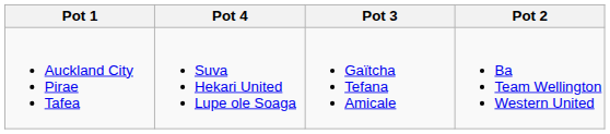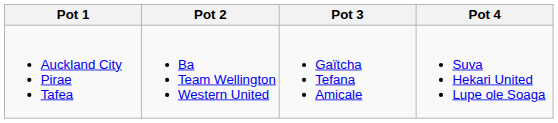 <table class="wikitable">
 <tr>
 <th width=25%>Pot 1</th>
+<th width=25%>Pot 2</th>
+<th width=25%>Pot 3</th>
 <th width=25%>Pot 4</th>
-<th width=25%>Pot 3</th>
-<th width=25%>Pot 2</th>
 </tr>
 <tr>
 <td valign=top><br><ul><li> <a href='#'>Auckland City</a></li><li> <a href='#'>Pirae</a></li><li> <a href='#'>Tafea</a></li></ul></td>
+<td valign=top><br><ul><li> <a href='#'>Ba</a></li><li> <a href='#'>Team Wellington</a></li><li> <a href='#'>Western United</a></li></ul></td>
+<td valign=top><br><ul><li> <a href='#'>Gaïtcha</a></li><li> <a href='#'>Tefana</a></li><li> <a href='#'>Amicale</a></li></ul></td>
 <td valign=top><br><ul><li> <a href='#'>Suva</a></li><li> <a href='#'>Hekari United</a></li><li> <a href='#'>Lupe ole Soaga</a> </li></ul></td>
-<td valign=top><br><ul><li> <a href='#'>Gaïtcha</a></li><li> <a href='#'>Tefana</a></li><li> <a href='#'>Amicale</a></li></ul></td>
-<td valign=top><br><ul><li> <a href='#'>Ba</a></li><li> <a href='#'>Team Wellington</a></li><li> <a href='#'>Western United</a></li></ul></td>
 </tr>
 </table>
